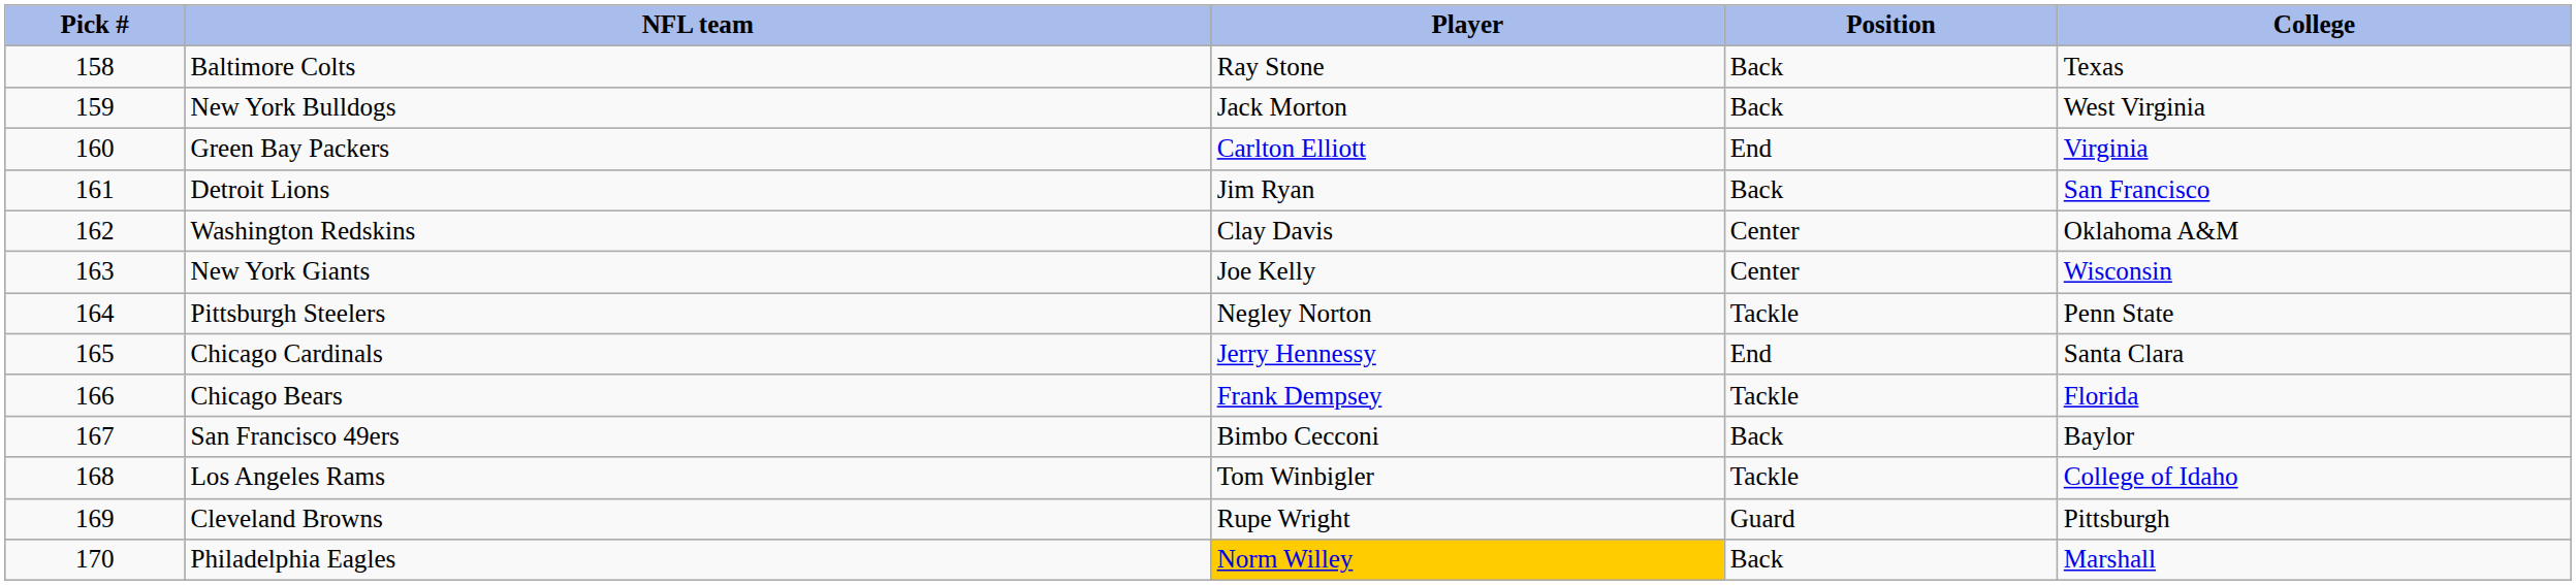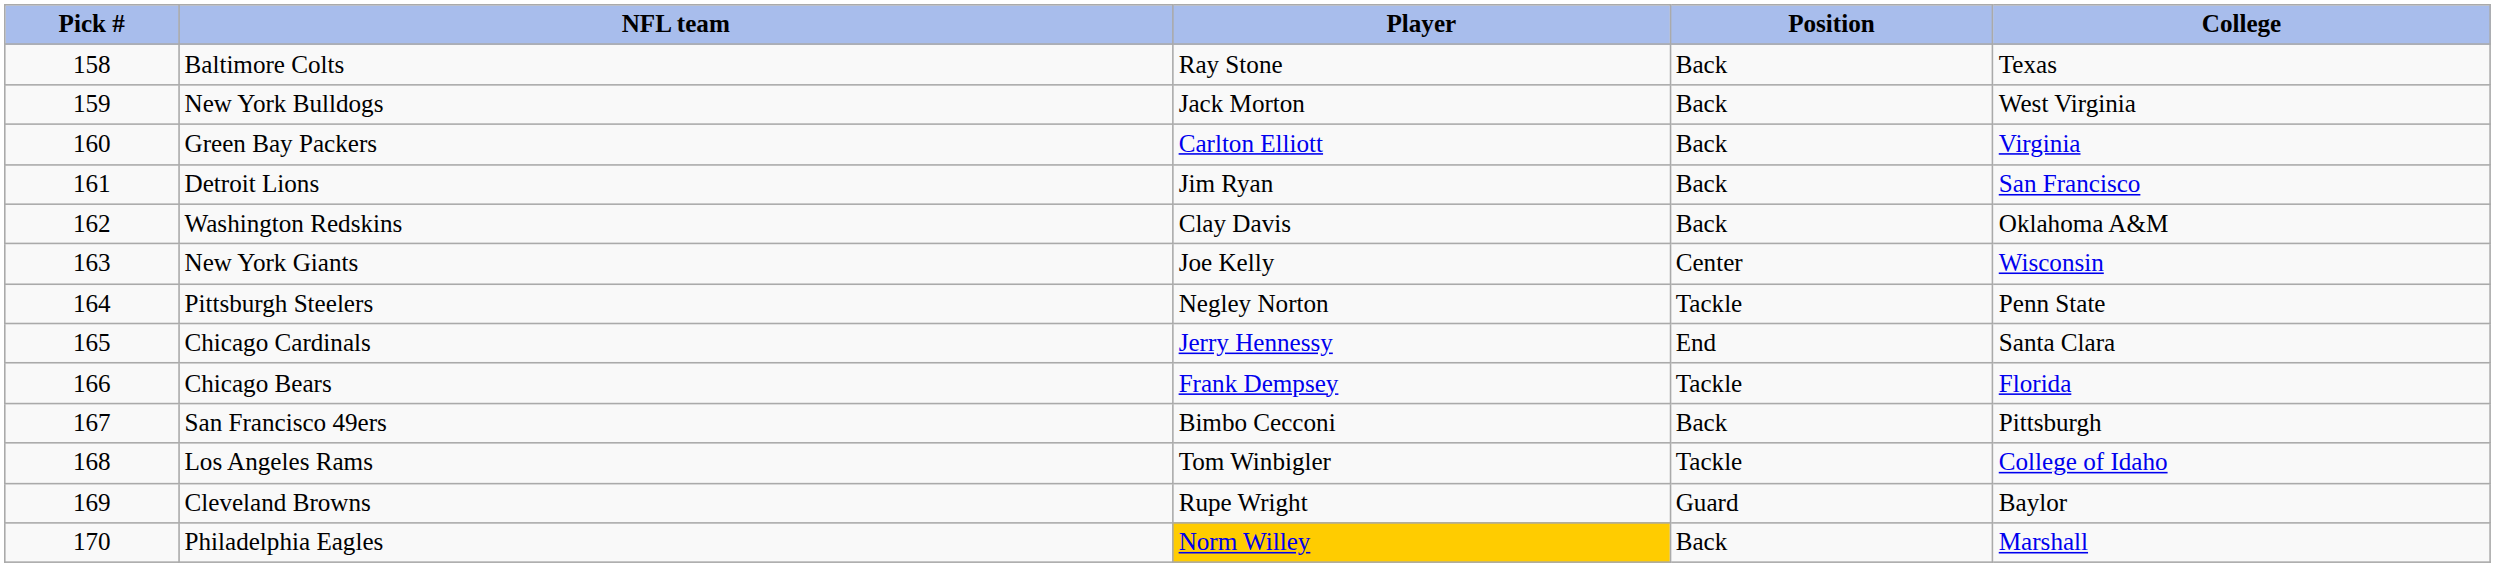 <table class="wikitable sortable sortable" style="width: 100%">
 <tr>
 <th style="background:#A8BDEC;" width=7%>Pick #</th>
 <th width=40% style="background:#A8BDEC;">NFL team</th>
 <th width=20% style="background:#A8BDEC;">Player</th>
 <th width=13% style="background:#A8BDEC;">Position</th>
 <th style="background:#A8BDEC;">College</th>
 </tr>
 <tr>
 <td align=center>158</td>
 <td>Baltimore Colts</td>
 <td>Ray Stone</td>
 <td>Back</td>
 <td>Texas</td>
 </tr>
 <tr>
 <td align=center>159</td>
 <td>New York Bulldogs</td>
 <td>Jack Morton</td>
 <td>Back</td>
 <td>West Virginia</td>
 </tr>
 <tr>
 <td align=center>160</td>
 <td>Green Bay Packers</td>
 <td><a href='#'>Carlton Elliott</a></td>
-<td>End</td>
+<td>Back</td>
 <td><a href='#'>Virginia</a></td>
 </tr>
 <tr>
 <td align=center>161</td>
 <td>Detroit Lions</td>
 <td>Jim Ryan</td>
 <td>Back</td>
 <td><a href='#'>San Francisco</a></td>
 </tr>
 <tr>
 <td align=center>162</td>
 <td>Washington Redskins</td>
 <td>Clay Davis</td>
-<td>Center</td>
+<td>Back</td>
 <td>Oklahoma A&M</td>
 </tr>
 <tr>
 <td align=center>163</td>
 <td>New York Giants</td>
 <td>Joe Kelly</td>
 <td>Center</td>
 <td><a href='#'>Wisconsin</a></td>
 </tr>
 <tr>
 <td align=center>164</td>
 <td>Pittsburgh Steelers</td>
 <td>Negley Norton</td>
 <td>Tackle</td>
 <td>Penn State</td>
 </tr>
 <tr>
 <td align=center>165</td>
 <td>Chicago Cardinals</td>
 <td><a href='#'>Jerry Hennessy</a></td>
 <td>End</td>
 <td>Santa Clara</td>
 </tr>
 <tr>
 <td align=center>166</td>
 <td>Chicago Bears</td>
 <td><a href='#'>Frank Dempsey</a></td>
 <td>Tackle</td>
 <td><a href='#'>Florida</a></td>
 </tr>
 <tr>
 <td align=center>167</td>
 <td>San Francisco 49ers</td>
 <td>Bimbo Cecconi</td>
 <td>Back</td>
-<td>Baylor</td>
+<td>Pittsburgh</td>
 </tr>
 <tr>
 <td align=center>168</td>
 <td>Los Angeles Rams</td>
 <td>Tom Winbigler</td>
 <td>Tackle</td>
 <td><a href='#'>College of Idaho</a></td>
 </tr>
 <tr>
 <td align=center>169</td>
 <td>Cleveland Browns</td>
 <td>Rupe Wright</td>
 <td>Guard</td>
-<td>Pittsburgh</td>
+<td>Baylor</td>
 </tr>
 <tr>
 <td align=center>170</td>
 <td>Philadelphia Eagles</td>
 <td bgcolor="#FFCC00"><a href='#'>Norm Willey</a></td>
 <td>Back</td>
 <td><a href='#'>Marshall</a></td>
 </tr>
 </table>
